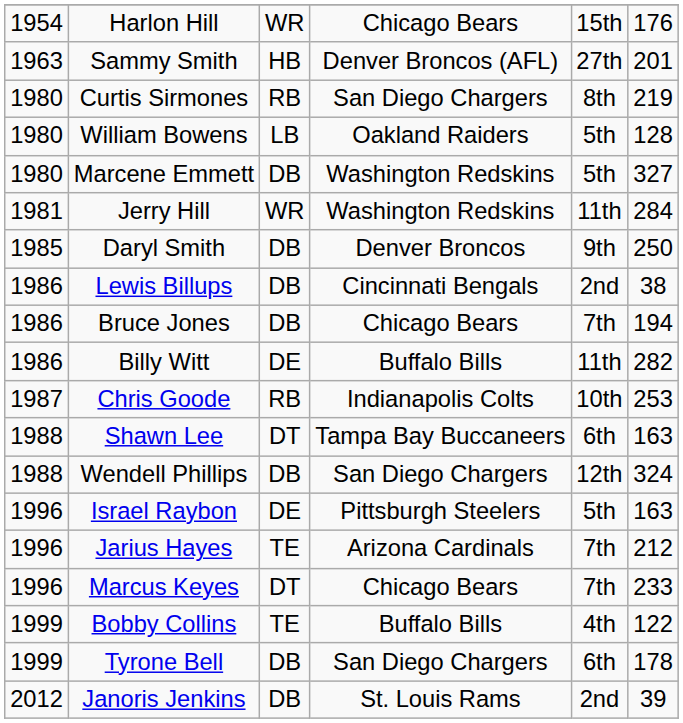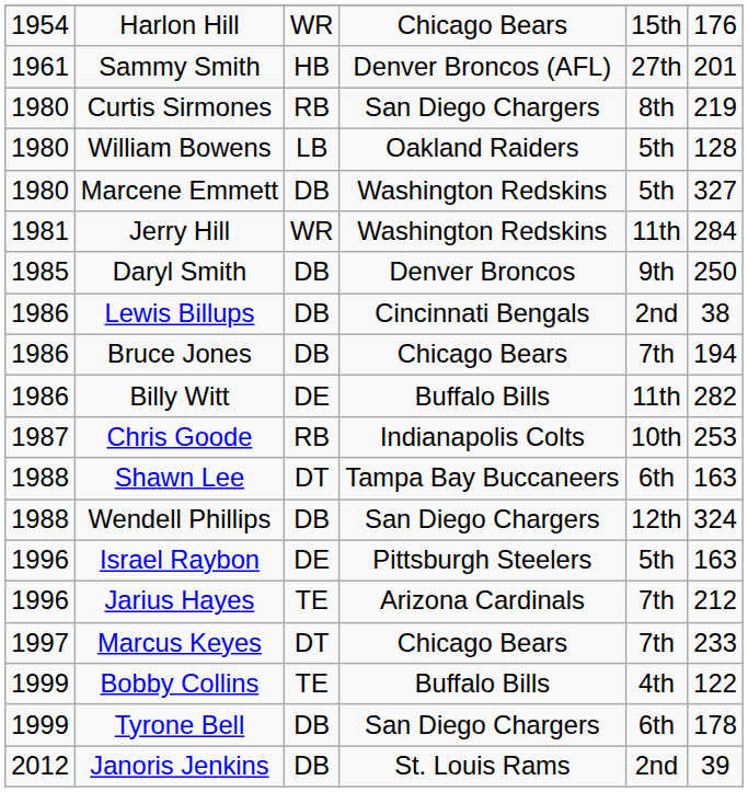 <table class="wikitable">
 <tr>
 </tr>
 <tr align=center>
 <td>1954</td>
 <td>Harlon Hill</td>
 <td>WR</td>
 <td>Chicago Bears</td>
 <td>15th</td>
 <td>176</td>
 </tr>
 <tr align=center>
-<td>1963</td>
+<td>1961</td>
 <td>Sammy Smith</td>
 <td>HB</td>
 <td>Denver Broncos (AFL)</td>
 <td>27th</td>
 <td>201</td>
 </tr>
 <tr align=center>
 <td>1980</td>
 <td>Curtis Sirmones</td>
 <td>RB</td>
 <td>San Diego Chargers</td>
 <td>8th</td>
 <td>219</td>
 </tr>
 <tr align=center>
 <td>1980</td>
 <td>William Bowens</td>
 <td>LB</td>
 <td>Oakland Raiders</td>
 <td>5th</td>
 <td>128</td>
 </tr>
 <tr align=center>
 <td>1980</td>
 <td>Marcene Emmett</td>
 <td>DB</td>
 <td>Washington Redskins</td>
 <td>5th</td>
 <td>327</td>
 </tr>
 <tr align=center>
 <td>1981</td>
 <td>Jerry Hill</td>
 <td>WR</td>
 <td>Washington Redskins</td>
 <td>11th</td>
 <td>284</td>
 </tr>
 <tr align=center>
 <td>1985</td>
 <td>Daryl Smith</td>
 <td>DB</td>
 <td>Denver Broncos</td>
 <td>9th</td>
 <td>250</td>
 </tr>
 <tr align=center>
 <td>1986</td>
 <td><a href='#'>Lewis Billups</a></td>
 <td>DB</td>
 <td>Cincinnati Bengals</td>
 <td>2nd</td>
 <td>38</td>
 </tr>
 <tr align=center>
 <td>1986</td>
 <td>Bruce Jones</td>
 <td>DB</td>
 <td>Chicago Bears</td>
 <td>7th</td>
 <td>194</td>
 </tr>
 <tr align=center>
 <td>1986</td>
 <td>Billy Witt</td>
 <td>DE</td>
 <td>Buffalo Bills</td>
 <td>11th</td>
 <td>282</td>
 </tr>
 <tr align=center>
 <td>1987</td>
 <td><a href='#'>Chris Goode</a></td>
 <td>RB</td>
 <td>Indianapolis Colts</td>
 <td>10th</td>
 <td>253</td>
 </tr>
 <tr align=center>
 <td>1988</td>
 <td><a href='#'>Shawn Lee</a></td>
 <td>DT</td>
 <td>Tampa Bay Buccaneers</td>
 <td>6th</td>
 <td>163</td>
 </tr>
 <tr align=center>
 <td>1988</td>
 <td>Wendell Phillips</td>
 <td>DB</td>
 <td>San Diego Chargers</td>
 <td>12th</td>
 <td>324</td>
 </tr>
 <tr align=center>
 <td>1996</td>
 <td><a href='#'>Israel Raybon</a></td>
 <td>DE</td>
 <td>Pittsburgh Steelers</td>
 <td>5th</td>
 <td>163</td>
 </tr>
 <tr align=center>
 <td>1996</td>
 <td><a href='#'>Jarius Hayes</a></td>
 <td>TE</td>
 <td>Arizona Cardinals</td>
 <td>7th</td>
 <td>212</td>
 </tr>
 <tr align=center>
-<td>1996</td>
+<td>1997</td>
 <td><a href='#'>Marcus Keyes</a></td>
 <td>DT</td>
 <td>Chicago Bears</td>
 <td>7th</td>
 <td>233</td>
 </tr>
 <tr align=center>
 <td>1999</td>
 <td><a href='#'>Bobby Collins</a></td>
 <td>TE</td>
 <td>Buffalo Bills</td>
 <td>4th</td>
 <td>122</td>
 </tr>
 <tr align=center>
 <td>1999</td>
 <td><a href='#'>Tyrone Bell</a></td>
 <td>DB</td>
 <td>San Diego Chargers</td>
 <td>6th</td>
 <td>178</td>
 </tr>
 <tr align=center>
 <td>2012</td>
 <td><a href='#'>Janoris Jenkins</a></td>
 <td>DB</td>
 <td>St. Louis Rams</td>
 <td>2nd</td>
 <td>39</td>
 </tr>
 </table>
